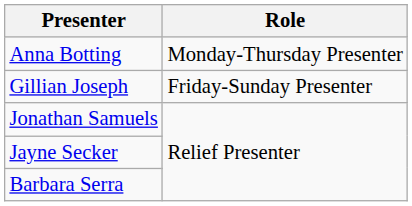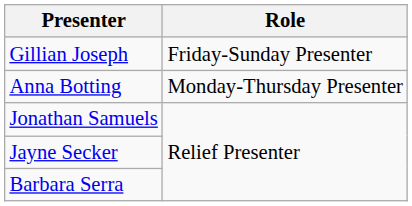 <table class="wikitable">
 <tr>
 <th>Presenter</th>
 <th>Role</th>
 </tr>
 <tr>
+<td><a href='#'>Gillian Joseph</a></td>
+<td>Friday-Sunday Presenter</td>
+</tr>
+<tr>
 <td><a href='#'>Anna Botting</a></td>
 <td>Monday-Thursday Presenter</td>
-</tr>
-<tr>
-<td><a href='#'>Gillian Joseph</a></td>
-<td>Friday-Sunday Presenter</td>
 </tr>
 <tr>
 <td><a href='#'>Jonathan Samuels</a></td>
 <td rowspan=3>Relief Presenter</td>
 </tr>
 <tr>
 <td><a href='#'>Jayne Secker</a></td>
 </tr>
 <tr>
 <td><a href='#'>Barbara Serra</a></td>
 </tr>
 </table>
